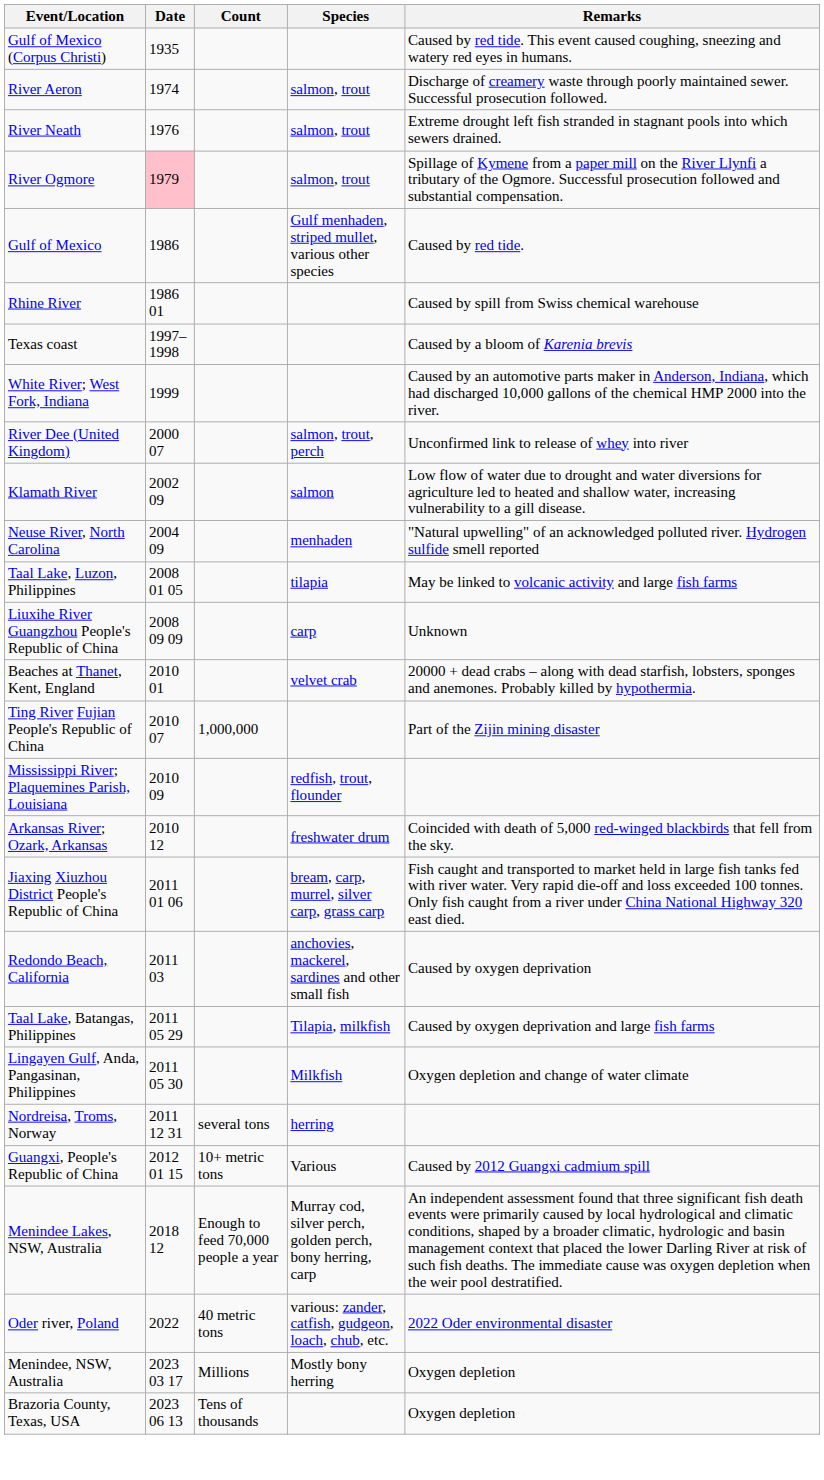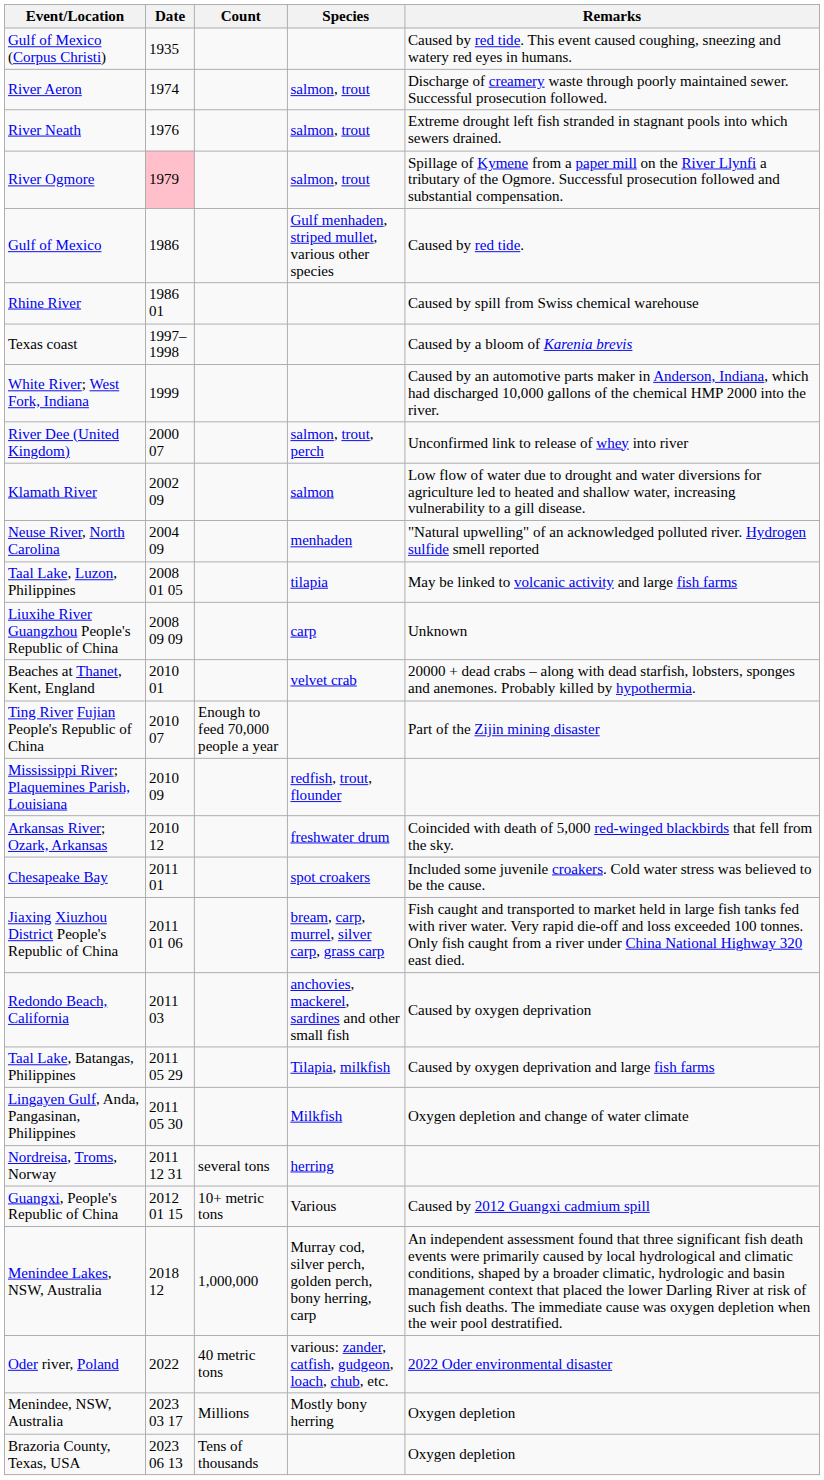 <table class="wikitable sortable">
 <tr>
 <th>Event/Location</th>
 <th>Date</th>
 <th>Count</th>
 <th>Species</th>
 <th>Remarks<br></th>
 </tr>
 <tr>
 <td><a href='#'>Gulf of Mexico</a> (<a href='#'>Corpus Christi</a>)</td>
 <td>1935</td>
 <td></td>
 <td></td>
 <td>Caused by <a href='#'>red tide</a>. This event caused coughing, sneezing and watery red eyes in humans.</td>
 </tr>
 <tr>
 <td><a href='#'>River Aeron</a></td>
 <td>1974</td>
 <td></td>
 <td><a href='#'>salmon</a>, <a href='#'>trout</a></td>
 <td>Discharge of <a href='#'>creamery</a> waste through poorly maintained sewer. Successful prosecution followed.</td>
 </tr>
 <tr>
 <td><a href='#'>River Neath</a></td>
 <td>1976</td>
 <td></td>
 <td><a href='#'>salmon</a>, <a href='#'>trout</a></td>
 <td>Extreme drought left fish stranded in stagnant pools into which sewers drained.</td>
 </tr>
 <tr>
 <td><a href='#'>River Ogmore</a></td>
 <td style="background: pink;">1979</td>
 <td></td>
 <td><a href='#'>salmon</a>, <a href='#'>trout</a></td>
 <td>Spillage of <a href='#'>Kymene</a> from a <a href='#'>paper mill</a> on the <a href='#'>River Llynfi</a> a tributary of the Ogmore. Successful prosecution followed and substantial compensation.</td>
 </tr>
 <tr>
 <td><a href='#'>Gulf of Mexico</a></td>
 <td>1986</td>
 <td></td>
 <td><a href='#'>Gulf menhaden</a>, <a href='#'>striped mullet</a>, various other species</td>
 <td>Caused by <a href='#'>red tide</a>.</td>
 </tr>
 <tr>
 <td><a href='#'>Rhine River</a></td>
 <td>1986 01</td>
 <td></td>
 <td></td>
 <td>Caused by spill from Swiss chemical warehouse</td>
 </tr>
 <tr>
 <td>Texas coast</td>
 <td>1997–1998</td>
 <td></td>
 <td></td>
 <td>Caused by a bloom of <em><a href='#'>Karenia brevis</a></em></td>
 </tr>
 <tr>
 <td><a href='#'>White River</a>; <a href='#'>West Fork, Indiana</a></td>
 <td>1999</td>
 <td></td>
 <td></td>
 <td>Caused by an automotive parts maker in <a href='#'>Anderson, Indiana</a>, which had discharged 10,000 gallons of the chemical HMP 2000 into the river.</td>
 </tr>
 <tr>
 <td><a href='#'>River Dee (United Kingdom)</a></td>
 <td>2000 07</td>
 <td></td>
 <td><a href='#'>salmon</a>, <a href='#'>trout</a>, <a href='#'>perch</a></td>
 <td>Unconfirmed link to release of <a href='#'>whey</a> into river</td>
 </tr>
 <tr>
 <td><a href='#'>Klamath River</a></td>
 <td>2002 09</td>
 <td></td>
 <td><a href='#'>salmon</a></td>
 <td>Low flow of water due to drought and water diversions for agriculture led to heated and shallow water, increasing vulnerability to a gill disease.</td>
 </tr>
 <tr>
 <td><a href='#'>Neuse River</a>, <a href='#'>North Carolina</a></td>
 <td>2004 09</td>
 <td></td>
 <td><a href='#'>menhaden</a></td>
 <td>"Natural upwelling" of an acknowledged polluted river. <a href='#'>Hydrogen sulfide</a> smell reported</td>
 </tr>
 <tr>
 <td><a href='#'>Taal Lake</a>, <a href='#'>Luzon</a>, Philippines</td>
 <td>2008 01 05</td>
 <td></td>
 <td><a href='#'>tilapia</a></td>
 <td>May be linked to <a href='#'>volcanic activity</a> and large <a href='#'>fish farms</a></td>
 </tr>
 <tr>
 <td><a href='#'>Liuxihe River</a> <a href='#'>Guangzhou</a> People's Republic of China</td>
 <td>2008 09 09</td>
 <td></td>
 <td><a href='#'>carp</a></td>
 <td>Unknown</td>
 </tr>
 <tr>
 <td>Beaches at <a href='#'>Thanet</a>, Kent, England</td>
 <td>2010 01</td>
 <td></td>
 <td><a href='#'>velvet crab</a></td>
 <td>20000 + dead crabs – along with dead starfish, lobsters, sponges and anemones. Probably killed by <a href='#'>hypothermia</a>.</td>
 </tr>
 <tr>
 <td><a href='#'>Ting River</a> <a href='#'>Fujian</a> People's Republic of China</td>
 <td>2010 07</td>
-<td>1,000,000</td>
+<td> Enough to feed 70,000 people a year</td>
 <td></td>
 <td>Part of the <a href='#'>Zijin mining disaster</a></td>
 </tr>
 <tr>
 <td><a href='#'>Mississippi River</a>; <a href='#'>Plaquemines Parish, Louisiana</a></td>
 <td>2010 09</td>
 <td></td>
 <td><a href='#'>redfish</a>, <a href='#'>trout</a>, <a href='#'>flounder</a></td>
 <td></td>
 </tr>
 <tr>
 <td><a href='#'>Arkansas River</a>; <a href='#'>Ozark, Arkansas</a></td>
 <td>2010 12</td>
 <td></td>
 <td><a href='#'>freshwater drum</a></td>
 <td>Coincided with death of 5,000 <a href='#'>red-winged blackbirds</a> that fell from the sky.</td>
+</tr>
+<tr>
+<td><a href='#'>Chesapeake Bay</a></td>
+<td>2011 01</td>
+<td></td>
+<td><a href='#'>spot croakers</a></td>
+<td>Included some juvenile <a href='#'>croakers</a>. Cold water stress was believed to be the cause.</td>
 </tr>
 <tr>
 <td><a href='#'>Jiaxing</a> <a href='#'>Xiuzhou District</a> People's Republic of China</td>
 <td>2011 01 06</td>
 <td></td>
 <td><a href='#'>bream</a>, <a href='#'>carp</a>, <a href='#'>murrel</a>, <a href='#'>silver carp</a>, <a href='#'>grass carp</a></td>
 <td>Fish caught and transported to market held in large fish tanks fed with river water. Very rapid die-off and loss exceeded 100 tonnes.  Only fish caught from a river under <a href='#'>China National Highway 320</a> east died.</td>
 </tr>
 <tr>
 <td><a href='#'>Redondo Beach, California</a></td>
 <td>2011 03</td>
 <td></td>
 <td><a href='#'>anchovies</a>, <a href='#'>mackerel</a>, <a href='#'>sardines</a> and other small fish</td>
 <td>Caused by oxygen deprivation</td>
 </tr>
 <tr>
 <td><a href='#'>Taal Lake</a>, Batangas, Philippines</td>
 <td>2011 05 29</td>
 <td></td>
 <td><a href='#'>Tilapia</a>, <a href='#'>milkfish</a></td>
 <td>Caused by oxygen deprivation and large <a href='#'>fish farms</a></td>
 </tr>
 <tr>
 <td><a href='#'>Lingayen Gulf</a>, Anda, Pangasinan, Philippines</td>
 <td>2011 05 30</td>
 <td></td>
 <td><a href='#'>Milkfish</a></td>
 <td>Oxygen depletion and change of water climate</td>
 </tr>
 <tr>
 <td><a href='#'>Nordreisa</a>, <a href='#'>Troms</a>, Norway</td>
 <td>2011 12 31</td>
 <td>several tons</td>
 <td><a href='#'>herring</a></td>
 <td></td>
 </tr>
 <tr>
 <td><a href='#'>Guangxi</a>, People's Republic of China</td>
 <td>2012 01 15</td>
 <td>10+ metric tons</td>
 <td>Various</td>
 <td>Caused by <a href='#'>2012 Guangxi cadmium spill</a></td>
 </tr>
 <tr>
 <td><a href='#'>Menindee Lakes</a>, NSW, Australia</td>
 <td>2018 12</td>
-<td> Enough to feed 70,000 people a year</td>
+<td>1,000,000</td>
 <td>Murray cod, silver perch, golden perch, bony herring, carp</td>
 <td>An independent assessment found that three significant fish death events were primarily caused by local hydrological and climatic conditions, shaped by a broader climatic, hydrologic and basin management context that placed the lower Darling River at risk of such fish deaths. The immediate cause was oxygen depletion when the weir pool destratified.</td>
 </tr>
 <tr>
 <td><a href='#'>Oder</a> river, <a href='#'>Poland</a></td>
 <td>2022</td>
 <td>40 metric tons</td>
 <td>various: <a href='#'>zander</a>, <a href='#'>catfish</a>, <a href='#'>gudgeon</a>, <a href='#'>loach</a>, <a href='#'>chub</a>, etc.</td>
 <td><a href='#'>2022 Oder environmental disaster</a></td>
 </tr>
 <tr>
 <td>Menindee, NSW, Australia</td>
 <td>2023 03 17</td>
 <td>Millions</td>
 <td>Mostly bony herring</td>
 <td>Oxygen depletion</td>
 </tr>
 <tr>
 <td>Brazoria County, Texas, USA</td>
 <td>2023 06 13</td>
 <td>Tens of thousands</td>
 <td></td>
 <td>Oxygen depletion</td>
 </tr>
 </table>
